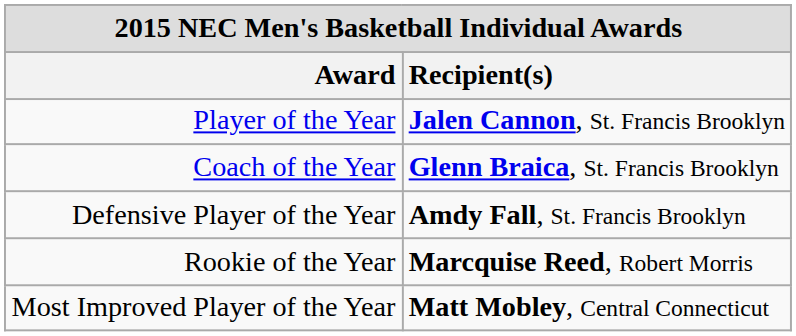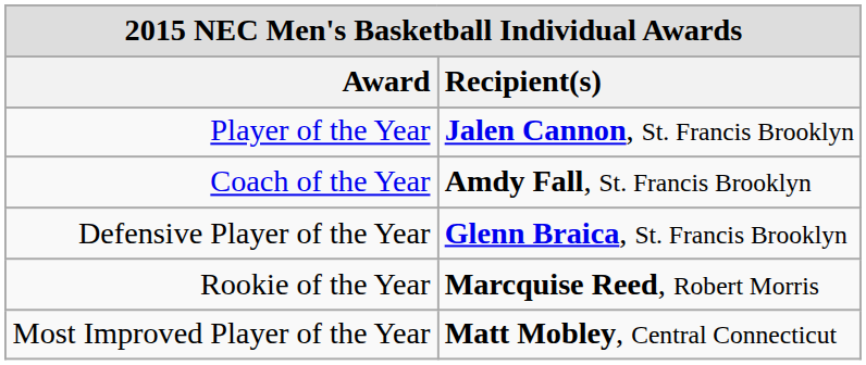 <table class="wikitable" style="white-space:nowrap; font-size:90%;">
 <tr>
 <td colspan="7" style="text-align:center; background:#ddd;"><strong>2015 NEC Men's Basketball Individual Awards</strong></td>
 </tr>
 <tr>
 <th style="text-align:right;">Award</th>
 <th style="text-align:left;">Recipient(s)</th>
 </tr>
 <tr>
 <td style="text-align:right;"><a href='#'>Player of the Year</a></td>
 <td style="text-align:left;"><strong><a href='#'>Jalen Cannon</a></strong>, <small>St. Francis Brooklyn</small><br></td>
 </tr>
 <tr>
 <td style="text-align:right;"><a href='#'>Coach of the Year</a></td>
-<td style="text-align:left;"><strong><a href='#'>Glenn Braica</a></strong>, <small>St. Francis Brooklyn</small><br></td>
+<td style="text-align:left;"><strong>Amdy Fall</strong>, <small>St. Francis Brooklyn</small><br></td>
 </tr>
 <tr>
 <td style="text-align:right;">Defensive Player of the Year</td>
-<td style="text-align:left;"><strong>Amdy Fall</strong>, <small>St. Francis Brooklyn</small><br></td>
+<td style="text-align:left;"><strong><a href='#'>Glenn Braica</a></strong>, <small>St. Francis Brooklyn</small><br></td>
 </tr>
 <tr>
 <td style="text-align:right;">Rookie of the Year</td>
 <td style="text-align:left;"><strong>Marcquise Reed</strong>, <small>Robert Morris</small><br></td>
 </tr>
 <tr>
 <td style="text-align:right;">Most Improved Player of the Year</td>
 <td style="text-align:left;"><strong>Matt Mobley</strong>, <small>Central Connecticut</small><br></td>
 </tr>
 </table>
